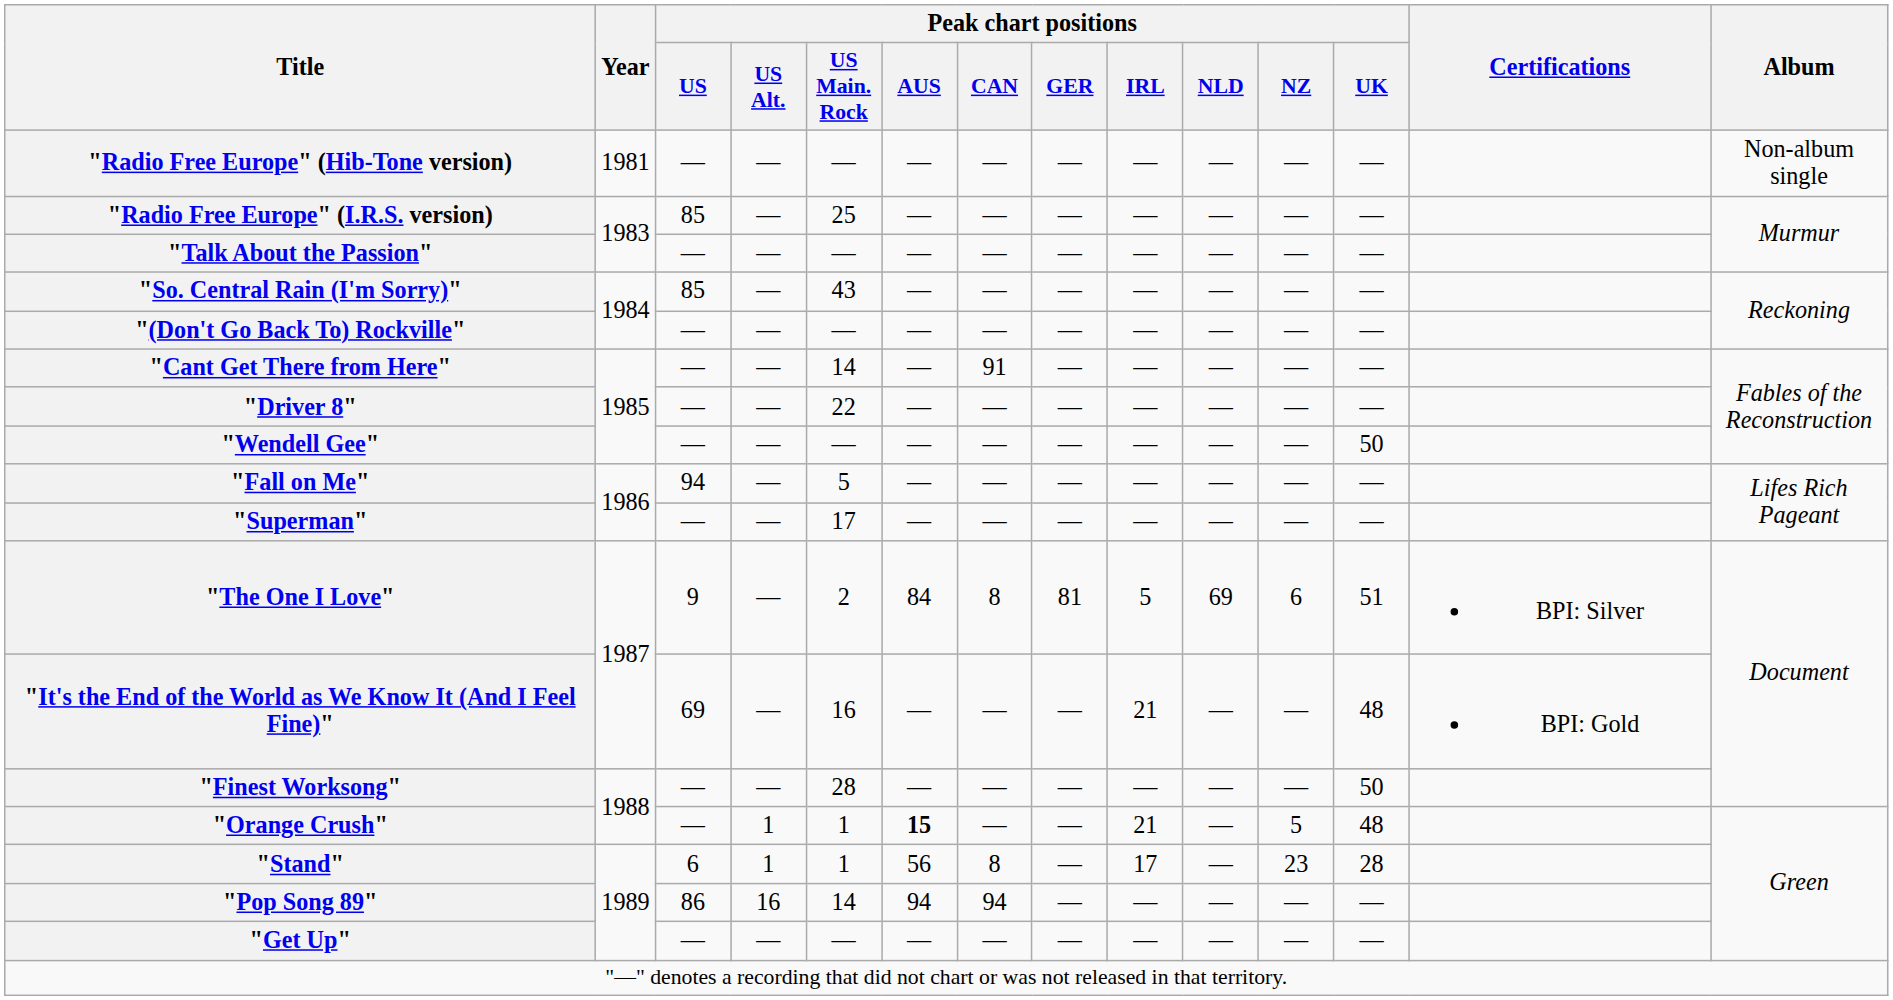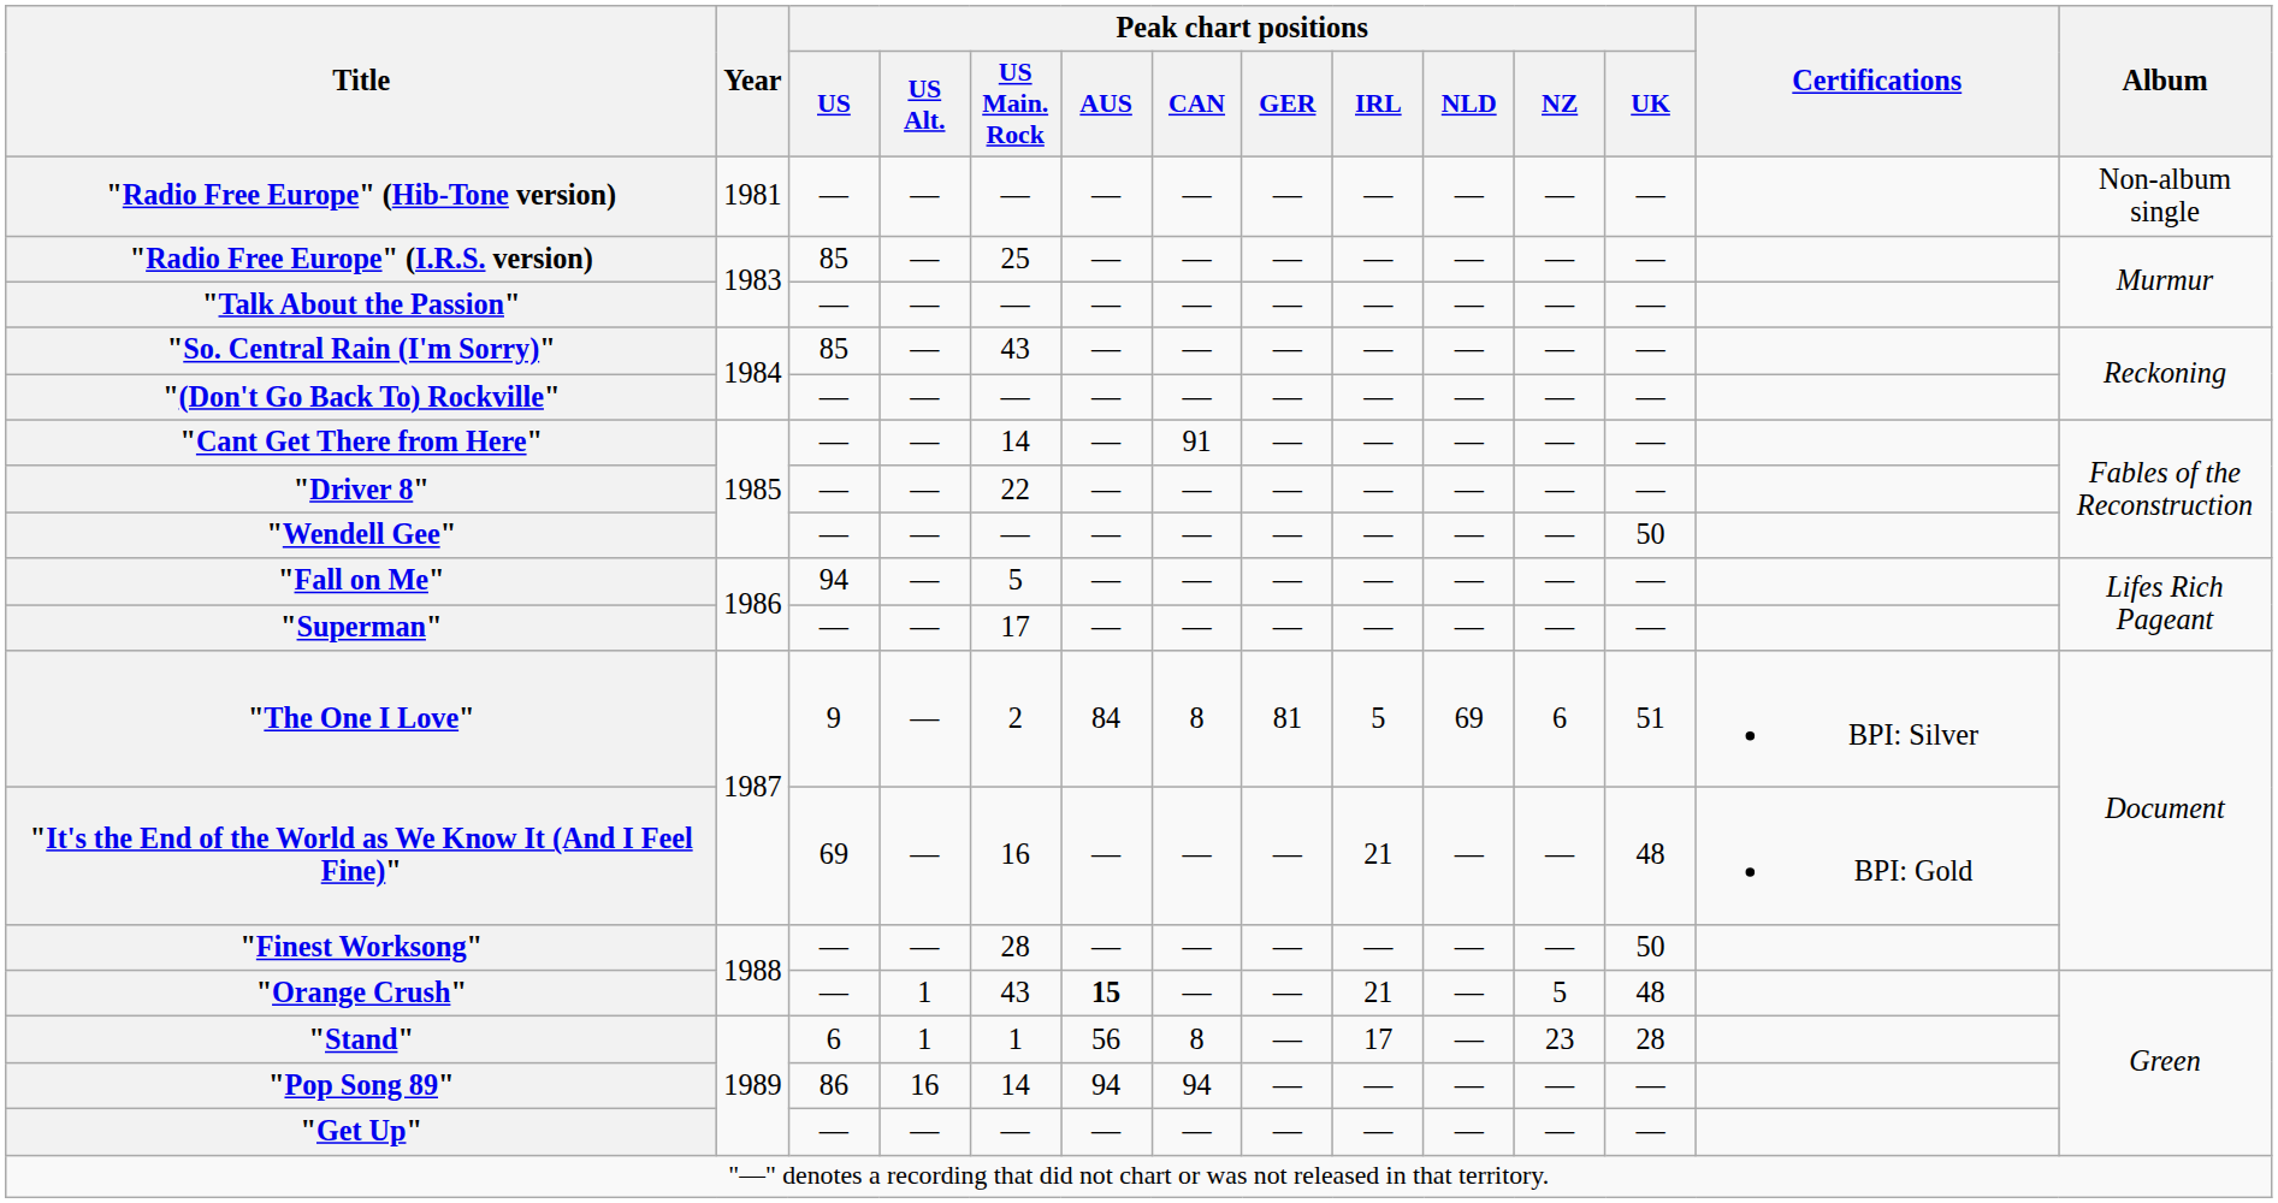 <table class="wikitable plainrowheaders" style="text-align:center;" border="1">
 <tr>
 <th scope="col" rowspan="2" style="width:24em;">Title</th>
 <th scope="col" rowspan="2">Year</th>
 <th scope="col" colspan="10">Peak chart positions</th>
 <th scope="col" rowspan="2" style="width:12em;"><a href='#'>Certifications</a></th>
 <th scope="col" rowspan="2">Album</th>
 </tr>
 <tr>
 <th scope="col" style="width:3em;font-size:90%;"><a href='#'>US</a><br></th>
 <th scope="col" style="width:3em;font-size:90%;"><a href='#'>US<br>Alt.</a><br></th>
 <th scope="col" style="width:3em;font-size:90%;"><a href='#'>US<br>Main. Rock</a><br></th>
 <th scope="col" style="width:3em;font-size:90%;"><a href='#'>AUS</a><br></th>
 <th scope="col" style="width:3em;font-size:90%;"><a href='#'>CAN</a><br></th>
 <th scope="col" style="width:3em;font-size:90%;"><a href='#'>GER</a><br></th>
 <th scope="col" style="width:3em;font-size:90%;"><a href='#'>IRL</a><br></th>
 <th scope="col" style="width:3em;font-size:90%;"><a href='#'>NLD</a><br></th>
 <th scope="col" style="width:3em;font-size:90%;"><a href='#'>NZ</a><br></th>
 <th scope="col" style="width:3em;font-size:90%;"><a href='#'>UK</a><br></th>
 </tr>
 <tr>
 <th scope="row">"<a href='#'>Radio Free Europe</a>" (<a href='#'>Hib-Tone</a> version)</th>
 <td>1981</td>
 <td>—</td>
 <td>—</td>
 <td>—</td>
 <td>—</td>
 <td>—</td>
 <td>—</td>
 <td>—</td>
 <td>—</td>
 <td>—</td>
 <td>—</td>
 <td></td>
 <td>Non-album single</td>
 </tr>
 <tr>
 <th scope="row">"<a href='#'>Radio Free Europe</a>" (<a href='#'>I.R.S.</a> version)</th>
 <td rowspan="2">1983</td>
 <td>85</td>
 <td>—</td>
 <td>25</td>
 <td>—</td>
 <td>—</td>
 <td>—</td>
 <td>—</td>
 <td>—</td>
 <td>—</td>
 <td>—</td>
 <td></td>
 <td rowspan="2"><em>Murmur</em></td>
 </tr>
 <tr>
 <th scope="row">"<a href='#'>Talk About the Passion</a>"</th>
 <td>—</td>
 <td>—</td>
 <td>—</td>
 <td>—</td>
 <td>—</td>
 <td>—</td>
 <td>—</td>
 <td>—</td>
 <td>—</td>
 <td>—</td>
 <td></td>
 </tr>
 <tr>
 <th scope="row">"<a href='#'>So. Central Rain (I'm Sorry)</a>"</th>
 <td rowspan="2">1984</td>
 <td>85</td>
 <td>—</td>
 <td>43</td>
 <td>—</td>
 <td>—</td>
 <td>—</td>
 <td>—</td>
 <td>—</td>
 <td>—</td>
 <td>—</td>
 <td></td>
 <td rowspan="2"><em>Reckoning</em></td>
 </tr>
 <tr>
 <th scope="row">"<a href='#'>(Don't Go Back To) Rockville</a>"</th>
 <td>—</td>
 <td>—</td>
 <td>—</td>
 <td>—</td>
 <td>—</td>
 <td>—</td>
 <td>—</td>
 <td>—</td>
 <td>—</td>
 <td>—</td>
 <td></td>
 </tr>
 <tr>
 <th scope="row">"<a href='#'>Cant Get There from Here</a>"</th>
 <td rowspan="3">1985</td>
 <td>—</td>
 <td>—</td>
 <td>14</td>
 <td>—</td>
 <td>91</td>
 <td>—</td>
 <td>—</td>
 <td>—</td>
 <td>—</td>
 <td>—</td>
 <td></td>
 <td rowspan="3"><em>Fables of the Reconstruction</em></td>
 </tr>
 <tr>
 <th scope="row">"<a href='#'>Driver 8</a>"</th>
 <td>—</td>
 <td>—</td>
 <td>22</td>
 <td>—</td>
 <td>—</td>
 <td>—</td>
 <td>—</td>
 <td>—</td>
 <td>—</td>
 <td>—</td>
 <td></td>
 </tr>
 <tr>
 <th scope="row">"<a href='#'>Wendell Gee</a>"</th>
 <td>—</td>
 <td>—</td>
 <td>—</td>
 <td>—</td>
 <td>—</td>
 <td>—</td>
 <td>—</td>
 <td>—</td>
 <td>—</td>
 <td>50</td>
 <td></td>
 </tr>
 <tr>
 <th scope="row">"<a href='#'>Fall on Me</a>"</th>
 <td rowspan="2">1986</td>
 <td>94</td>
 <td>—</td>
 <td>5</td>
 <td>—</td>
 <td>—</td>
 <td>—</td>
 <td>—</td>
 <td>—</td>
 <td>—</td>
 <td>—</td>
 <td></td>
 <td rowspan="2"><em>Lifes Rich Pageant</em></td>
 </tr>
 <tr>
 <th scope="row">"<a href='#'>Superman</a>"</th>
 <td>—</td>
 <td>—</td>
 <td>17</td>
 <td>—</td>
 <td>—</td>
 <td>—</td>
 <td>—</td>
 <td>—</td>
 <td>—</td>
 <td>—</td>
 <td></td>
 </tr>
 <tr>
 <th scope="row">"<a href='#'>The One I Love</a>"</th>
 <td rowspan="2">1987</td>
 <td>9</td>
 <td>—</td>
 <td>2</td>
 <td>84</td>
 <td>8</td>
 <td>81</td>
 <td>5</td>
 <td>69</td>
 <td>6</td>
 <td>51</td>
 <td><br><ul><li>BPI: Silver</li></ul></td>
 <td rowspan="3"><em>Document</em></td>
 </tr>
 <tr>
 <th scope="row">"<a href='#'>It's the End of the World as We Know It (And I Feel Fine)</a>"</th>
 <td>69</td>
 <td>—</td>
 <td>16</td>
 <td>—</td>
 <td>—</td>
 <td>—</td>
 <td>21</td>
 <td>—</td>
 <td>—</td>
 <td>48</td>
 <td><br><ul><li>BPI: Gold</li></ul></td>
 </tr>
 <tr>
 <th scope="row">"<a href='#'>Finest Worksong</a>"</th>
 <td rowspan="2">1988</td>
 <td>—</td>
 <td>—</td>
 <td>28</td>
 <td>—</td>
 <td>—</td>
 <td>—</td>
 <td>—</td>
 <td>—</td>
 <td>—</td>
 <td>50</td>
 <td></td>
 </tr>
 <tr>
 <th scope="row">"<a href='#'>Orange Crush</a>"</th>
 <td>—</td>
 <td>1</td>
-<td>1</td>
+<td>43</td>
 <td><strong>15</strong></td>
 <td>—</td>
 <td>—</td>
 <td>21</td>
 <td>—</td>
 <td>5</td>
 <td>48</td>
 <td></td>
 <td rowspan="4"><em>Green</em></td>
 </tr>
 <tr>
 <th scope="row">"<a href='#'>Stand</a>"</th>
 <td rowspan="3">1989</td>
 <td>6</td>
 <td>1</td>
 <td>1</td>
 <td>56</td>
 <td>8</td>
 <td>—</td>
 <td>17</td>
 <td>—</td>
 <td>23</td>
 <td>28</td>
 <td></td>
 </tr>
 <tr>
 <th scope="row">"<a href='#'>Pop Song 89</a>"</th>
 <td>86</td>
 <td>16</td>
 <td>14</td>
 <td>94</td>
 <td>94</td>
 <td>—</td>
 <td>—</td>
 <td>—</td>
 <td>—</td>
 <td>—</td>
 <td></td>
 </tr>
 <tr>
 <th scope="row">"<a href='#'>Get Up</a>"</th>
 <td>—</td>
 <td>—</td>
 <td>—</td>
 <td>—</td>
 <td>—</td>
 <td>—</td>
 <td>—</td>
 <td>—</td>
 <td>—</td>
 <td>—</td>
 <td></td>
 </tr>
 <tr>
 <td colspan="14" style="font-size:90%">"—" denotes a recording that did not chart or was not released in that territory.</td>
 </tr>
 </table>
